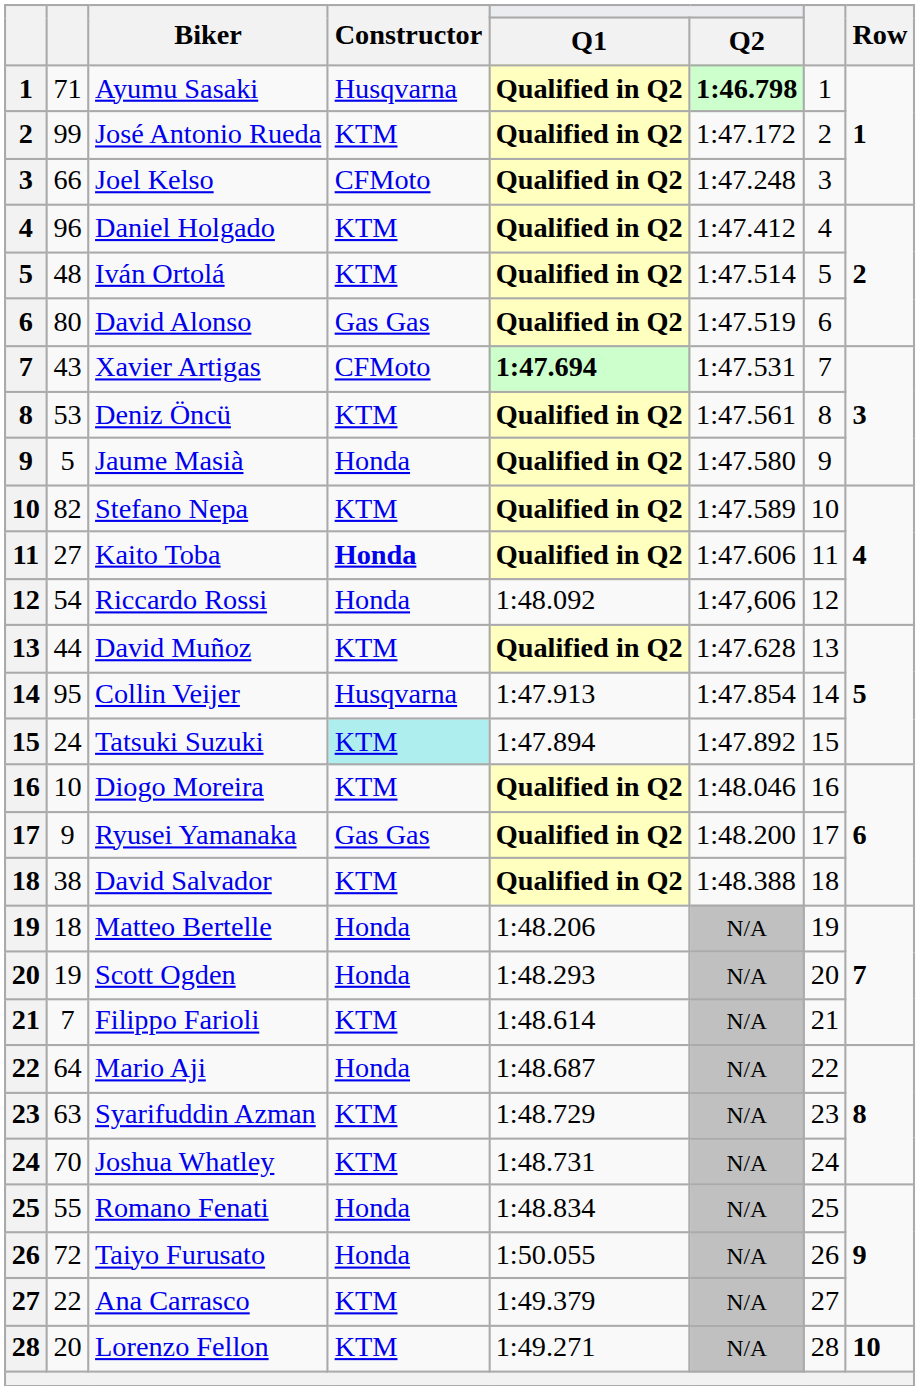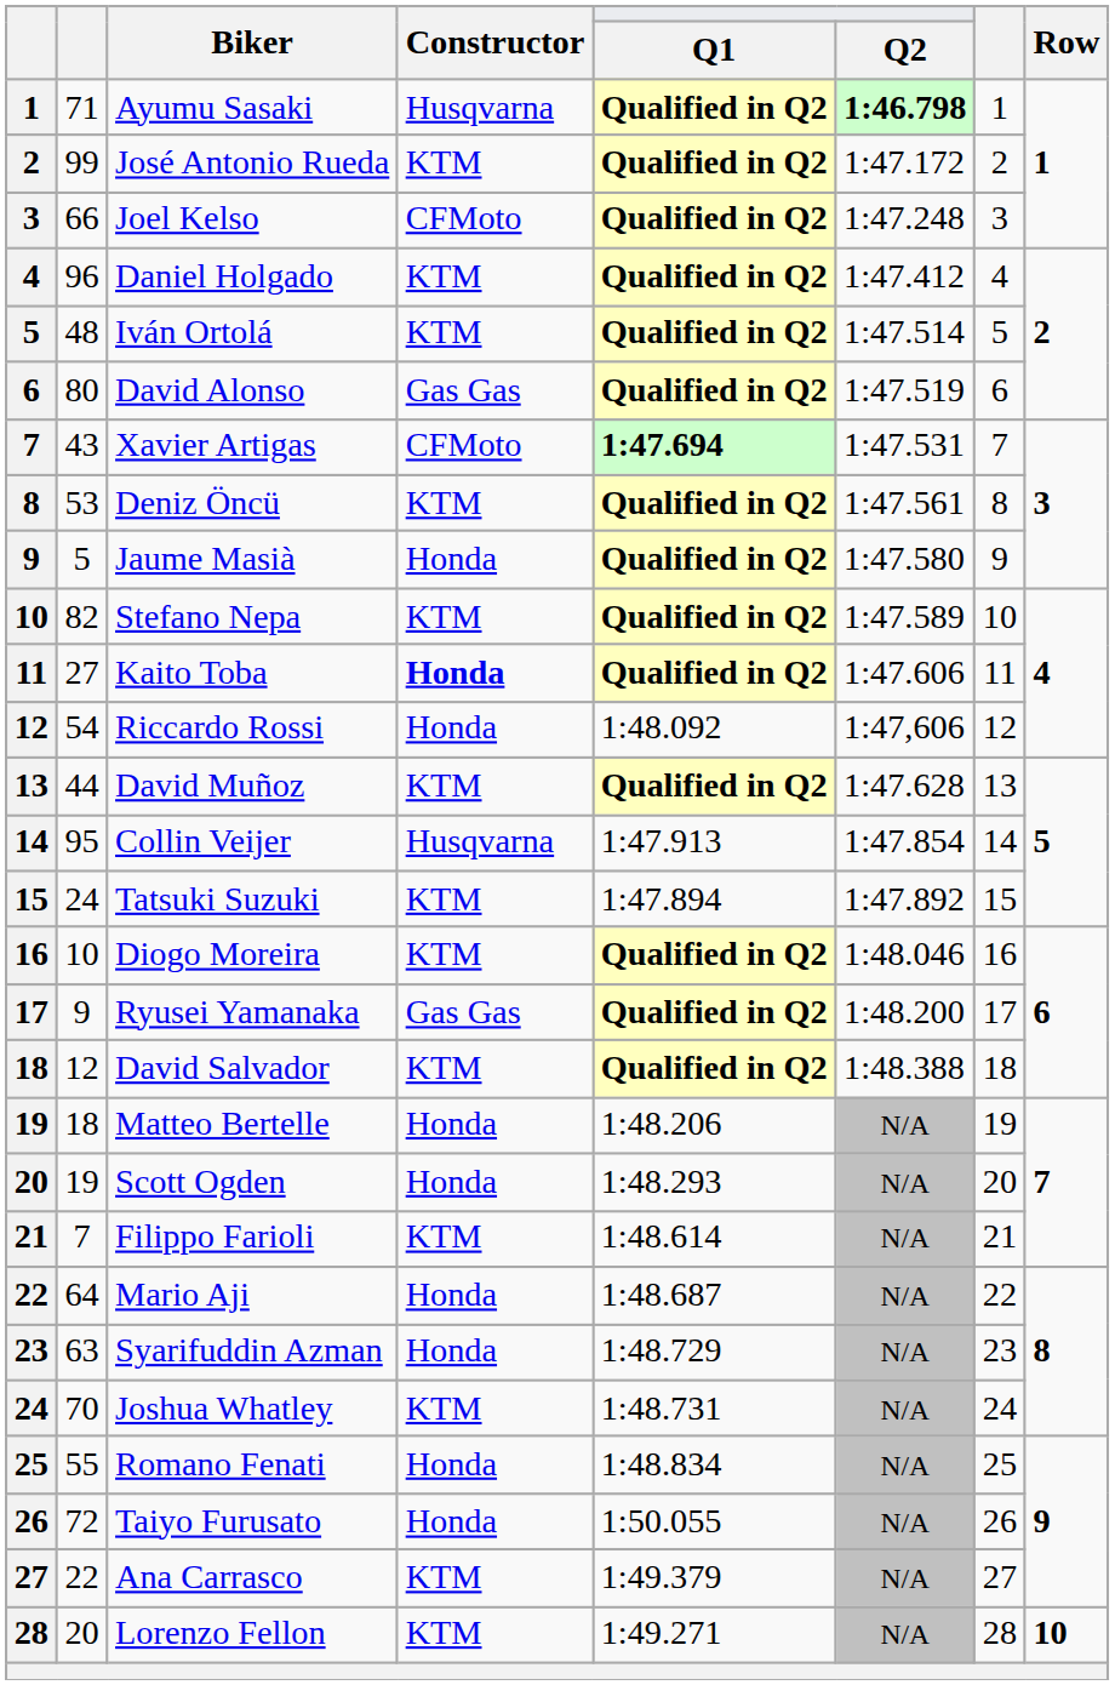 <table class="wikitable sortable" style="font-size: 85%;">
 <tr>
 <th rowspan="2"></th>
 <th rowspan="2"></th>
 <th rowspan="2">Biker</th>
 <th rowspan="2">Constructor</th>
 <th colspan="2" style="background:#eaecf0; text-align:center;"></th>
 <th rowspan="2"></th>
 <th rowspan="2">Row</th>
 </tr>
 <tr>
 <th scope="col">Q1</th>
 <th scope="col">Q2</th>
 </tr>
 <tr>
 <th scope="row">1</th>
 <td align="center">71</td>
 <td> <a href='#'>Ayumu Sasaki</a></td>
 <td><a href='#'>Husqvarna</a></td>
 <td style="background:#ffffbf;"><strong>Qualified in Q2</strong></td>
 <td style="background:#ccffcc;"><strong>1:46.798</strong></td>
 <td align="center">1</td>
 <td rowspan="3"><strong>1</strong></td>
 </tr>
 <tr>
 <th scope="row">2</th>
 <td align="center">99</td>
 <td> <a href='#'>José Antonio Rueda</a></td>
 <td><a href='#'>KTM</a></td>
 <td style="background:#ffffbf;"><strong>Qualified in Q2</strong></td>
 <td>1:47.172</td>
 <td align="center">2</td>
 </tr>
 <tr>
 <th scope="row">3</th>
 <td align="center">66</td>
 <td> <a href='#'>Joel Kelso</a></td>
 <td><a href='#'>CFMoto</a></td>
 <td style="background:#ffffbf;"><strong>Qualified in Q2</strong></td>
 <td>1:47.248</td>
 <td align="center">3</td>
 </tr>
 <tr>
 <th scope="row">4</th>
 <td align="center">96</td>
 <td> <a href='#'>Daniel Holgado</a></td>
 <td><a href='#'>KTM</a></td>
 <td style="background:#ffffbf;"><strong>Qualified in Q2</strong></td>
 <td>1:47.412</td>
 <td align="center">4</td>
 <td rowspan="3"><strong>2</strong></td>
 </tr>
 <tr>
 <th scope="row">5</th>
 <td align="center">48</td>
 <td> <a href='#'>Iván Ortolá</a></td>
 <td><a href='#'>KTM</a></td>
 <td style="background:#ffffbf;"><strong>Qualified in Q2</strong></td>
 <td>1:47.514</td>
 <td align="center">5</td>
 </tr>
 <tr>
 <th scope="row">6</th>
 <td align="center">80</td>
 <td> <a href='#'>David Alonso</a></td>
 <td><a href='#'>Gas Gas</a></td>
 <td style="background:#ffffbf;"><strong>Qualified in Q2</strong></td>
 <td>1:47.519</td>
 <td align="center">6</td>
 </tr>
 <tr>
 <th scope="row">7</th>
 <td align="center">43</td>
 <td> <a href='#'>Xavier Artigas</a></td>
 <td><a href='#'>CFMoto</a></td>
 <td style="background:#ccffcc;"><strong>1:47.694</strong></td>
 <td>1:47.531</td>
 <td align="center">7</td>
 <td rowspan="3"><strong>3</strong></td>
 </tr>
 <tr>
 <th scope="row">8</th>
 <td align="center">53</td>
 <td> <a href='#'>Deniz Öncü</a></td>
 <td><a href='#'>KTM</a></td>
 <td style="background:#ffffbf;"><strong>Qualified in Q2</strong></td>
 <td>1:47.561</td>
 <td align="center">8</td>
 </tr>
 <tr>
 <th scope="row">9</th>
 <td align="center">5</td>
 <td> <a href='#'>Jaume Masià</a></td>
 <td><a href='#'>Honda</a></td>
 <td style="background:#ffffbf;"><strong>Qualified in Q2</strong></td>
 <td>1:47.580</td>
 <td align="center">9</td>
 </tr>
 <tr>
 <th scope="row">10</th>
 <td align="center">82</td>
 <td> <a href='#'>Stefano Nepa</a></td>
 <td><a href='#'>KTM</a></td>
 <td style="background:#ffffbf;"><strong>Qualified in Q2</strong></td>
 <td>1:47.589</td>
 <td align="center">10</td>
 <td rowspan="3"><strong>4</strong></td>
 </tr>
 <tr>
 <th scope="row">11</th>
 <td align="center">27</td>
 <td> <a href='#'>Kaito Toba</a></td>
 <td><strong><a href='#'>Honda</a></strong></td>
 <td style="background:#ffffbf;"><strong>Qualified in Q2</strong></td>
 <td>1:47.606</td>
 <td align="center">11</td>
 </tr>
 <tr>
 <th scope="row">12</th>
 <td align="center">54</td>
 <td> <a href='#'>Riccardo Rossi</a></td>
 <td><a href='#'>Honda</a></td>
 <td>1:48.092</td>
 <td>1:47,606</td>
 <td align="center">12</td>
 </tr>
 <tr>
 <th scope="row">13</th>
 <td align="center">44</td>
 <td> <a href='#'>David Muñoz</a></td>
 <td><a href='#'>KTM</a></td>
 <td style="background:#ffffbf;"><strong>Qualified in Q2</strong></td>
 <td>1:47.628</td>
 <td align="center">13</td>
 <td rowspan="3"><strong>5</strong></td>
 </tr>
 <tr>
 <th scope="row">14</th>
 <td align="center">95</td>
 <td> <a href='#'>Collin Veijer</a></td>
 <td><a href='#'>Husqvarna</a></td>
 <td>1:47.913</td>
 <td>1:47.854</td>
 <td align="center">14</td>
 </tr>
 <tr>
 <th scope="row">15</th>
 <td align="center">24</td>
 <td> <a href='#'>Tatsuki Suzuki</a></td>
-<td style="background: paleturquoise;"><a href='#'>KTM</a></td>
+<td><a href='#'>KTM</a></td>
 <td>1:47.894</td>
 <td>1:47.892</td>
 <td align="center">15</td>
 </tr>
 <tr>
 <th scope="row">16</th>
 <td align="center">10</td>
 <td> <a href='#'>Diogo Moreira</a></td>
 <td><a href='#'>KTM</a></td>
 <td style="background:#ffffbf;"><strong>Qualified in Q2</strong></td>
 <td>1:48.046</td>
 <td align="center">16</td>
 <td rowspan="3"><strong>6</strong></td>
 </tr>
 <tr>
 <th scope="row">17</th>
 <td align="center">9</td>
 <td> <a href='#'>Ryusei Yamanaka</a></td>
 <td><a href='#'>Gas Gas</a></td>
 <td style="background:#ffffbf;"><strong>Qualified in Q2</strong></td>
 <td>1:48.200</td>
 <td align="center">17</td>
 </tr>
 <tr>
 <th scope="row">18</th>
-<td align="center">38</td>
+<td align="center">12</td>
 <td> <a href='#'>David Salvador</a></td>
 <td><a href='#'>KTM</a></td>
 <td style="background:#ffffbf;"><strong>Qualified in Q2</strong></td>
 <td>1:48.388</td>
 <td align="center">18</td>
 </tr>
 <tr>
 <th scope="row">19</th>
 <td align="center">18</td>
 <td> <a href='#'>Matteo Bertelle</a></td>
 <td><a href='#'>Honda</a></td>
 <td>1:48.206</td>
 <td style="background: silver" align="center" data-sort-value="19"><small>N/A</small></td>
 <td align="center">19</td>
 <td rowspan="3"><strong>7</strong></td>
 </tr>
 <tr>
 <th scope="row">20</th>
 <td align="center">19</td>
 <td> <a href='#'>Scott Ogden</a></td>
 <td><a href='#'>Honda</a></td>
 <td>1:48.293</td>
 <td style="background: silver" align="center" data-sort-value="20"><small>N/A</small></td>
 <td align="center">20</td>
 </tr>
 <tr>
 <th scope="row">21</th>
 <td align="center">7</td>
 <td> <a href='#'>Filippo Farioli</a></td>
 <td><a href='#'>KTM</a></td>
 <td>1:48.614</td>
 <td style="background: silver" align="center" data-sort-value="21"><small>N/A</small></td>
 <td align="center">21</td>
 </tr>
 <tr>
 <th scope="row">22</th>
 <td align="center">64</td>
 <td> <a href='#'>Mario Aji</a></td>
 <td><a href='#'>Honda</a></td>
 <td>1:48.687</td>
 <td style="background: silver" align="center" data-sort-value="22"><small>N/A</small></td>
 <td align="center">22</td>
 <td rowspan="3"><strong>8</strong></td>
 </tr>
 <tr>
 <th scope="row">23</th>
 <td align="center">63</td>
 <td> <a href='#'>Syarifuddin Azman</a></td>
-<td><a href='#'>KTM</a></td>
+<td><a href='#'>Honda</a></td>
 <td>1:48.729</td>
 <td style="background: silver" align="center" data-sort-value="23"><small>N/A</small></td>
 <td align="center">23</td>
 </tr>
 <tr>
 <th scope="row">24</th>
 <td align="center">70</td>
 <td> <a href='#'>Joshua Whatley</a></td>
 <td><a href='#'>KTM</a></td>
 <td>1:48.731</td>
 <td style="background: silver" align="center" data-sort-value="25"><small>N/A</small></td>
 <td align="center">24</td>
 </tr>
 <tr>
 <th scope="row">25</th>
 <td align="center">55</td>
 <td> <a href='#'>Romano Fenati</a></td>
 <td><a href='#'>Honda</a></td>
 <td>1:48.834</td>
 <td style="background: silver" align="center" data-sort-value="26"><small>N/A</small></td>
 <td align="center">25</td>
 <td rowspan="3"><strong>9</strong></td>
 </tr>
 <tr>
 <th scope="row">26</th>
 <td align="center">72</td>
 <td> <a href='#'>Taiyo Furusato</a></td>
 <td><a href='#'>Honda</a></td>
 <td>1:50.055</td>
 <td style="background: silver" align="center" data-sort-value="27"><small>N/A</small></td>
 <td align="center">26</td>
 </tr>
 <tr>
 <th scope="row">27</th>
 <td align="center">22</td>
 <td> <a href='#'>Ana Carrasco</a></td>
 <td><a href='#'>KTM</a></td>
 <td>1:49.379</td>
 <td style="background: silver" align="center" data-sort-value="28"><small>N/A</small></td>
 <td align="center">27</td>
 </tr>
 <tr>
 <th scope="row">28</th>
 <td align="center">20</td>
 <td> <a href='#'>Lorenzo Fellon</a></td>
 <td><a href='#'>KTM</a></td>
 <td>1:49.271</td>
 <td style="background: silver" align="center" data-sort-value="29"><small>N/A</small></td>
 <td align="center">28</td>
 <td><strong>10</strong></td>
 </tr>
 <tr>
 <th colspan="8"></th>
 </tr>
 <tr>
 </tr>
 </table>
